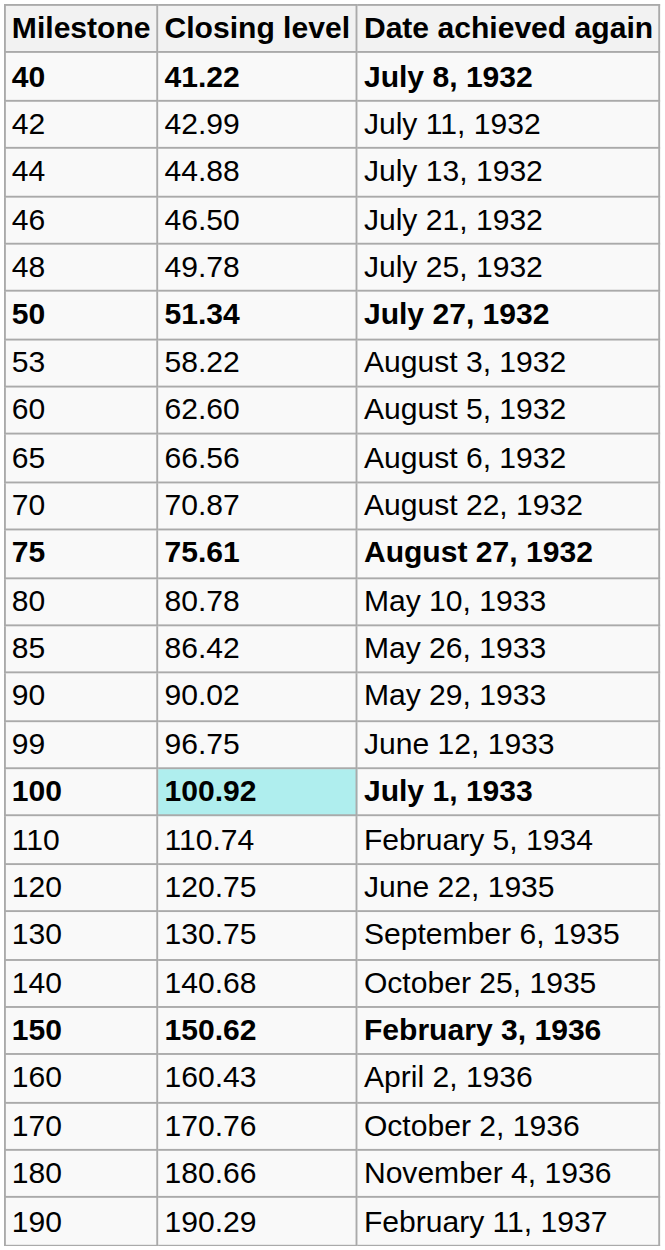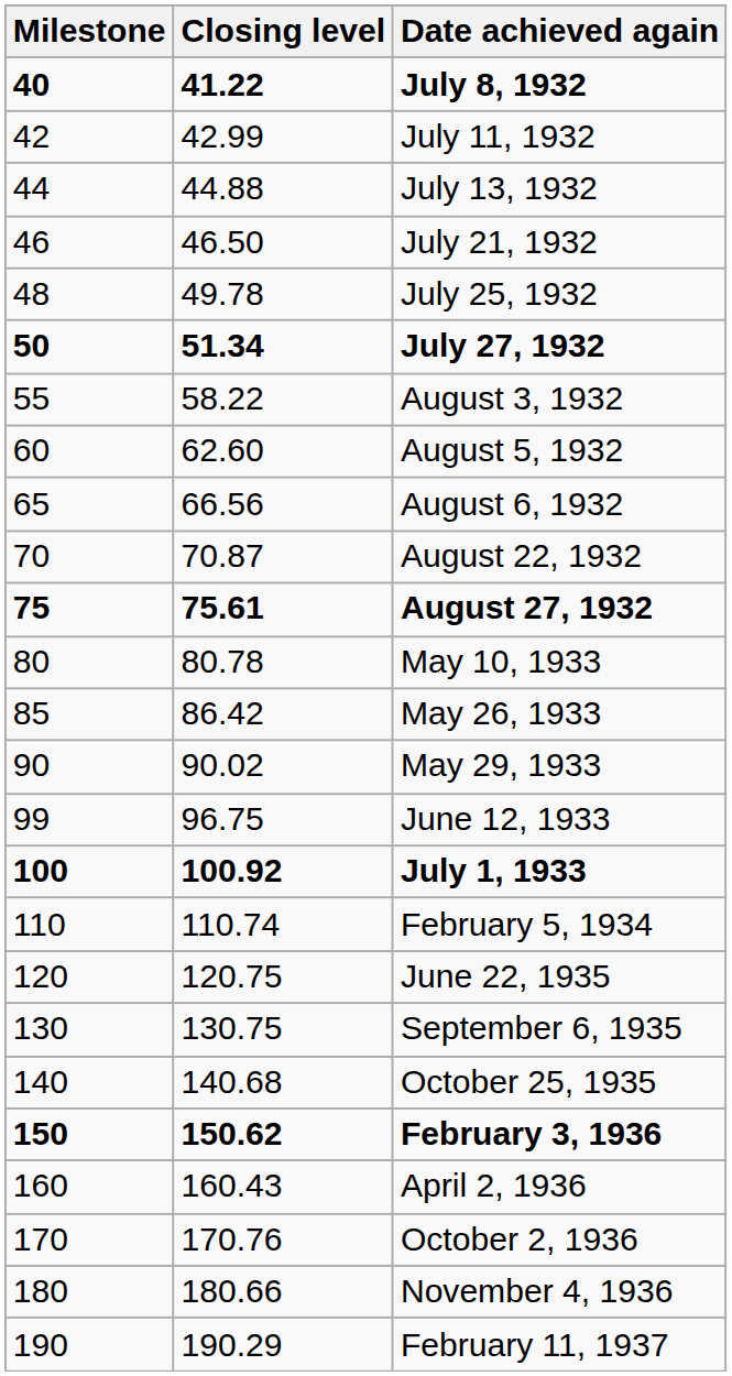 <table class="wikitable">
 <tr>
 <th>Milestone</th>
 <th>Closing level</th>
 <th>Date achieved again</th>
 </tr>
 <tr>
 <td><strong>40</strong></td>
 <td><strong>41.22</strong></td>
 <td><strong>July 8, 1932</strong></td>
 </tr>
 <tr>
 <td>42</td>
 <td>42.99</td>
 <td>July 11, 1932</td>
 </tr>
 <tr>
 <td>44</td>
 <td>44.88</td>
 <td>July 13, 1932</td>
 </tr>
 <tr>
 <td>46</td>
 <td>46.50</td>
 <td>July 21, 1932</td>
 </tr>
 <tr>
 <td>48</td>
 <td>49.78</td>
 <td>July 25, 1932</td>
 </tr>
 <tr>
 <td><strong>50</strong></td>
 <td><strong>51.34</strong></td>
 <td><strong>July 27, 1932</strong></td>
 </tr>
 <tr>
-<td>53</td>
+<td>55</td>
 <td>58.22</td>
 <td>August 3, 1932</td>
 </tr>
 <tr>
 <td>60</td>
 <td>62.60</td>
 <td>August 5, 1932</td>
 </tr>
 <tr>
 <td>65</td>
 <td>66.56</td>
 <td>August 6, 1932</td>
 </tr>
 <tr>
 <td>70</td>
 <td>70.87</td>
 <td>August 22, 1932</td>
 </tr>
 <tr>
 <td><strong>75</strong></td>
 <td><strong>75.61</strong></td>
 <td><strong>August 27, 1932</strong></td>
 </tr>
 <tr>
 <td>80</td>
 <td>80.78</td>
 <td>May 10, 1933</td>
 </tr>
 <tr>
 <td>85</td>
 <td>86.42</td>
 <td>May 26, 1933</td>
 </tr>
 <tr>
 <td>90</td>
 <td>90.02</td>
 <td>May 29, 1933</td>
 </tr>
 <tr>
 <td>99</td>
 <td>96.75</td>
 <td>June 12, 1933</td>
 </tr>
 <tr>
 <td><strong>100</strong></td>
-<td style="background: paleturquoise;"><strong>100.92</strong></td>
+<td><strong>100.92</strong></td>
 <td><strong>July 1, 1933</strong></td>
 </tr>
 <tr>
 <td>110</td>
 <td>110.74</td>
 <td>February 5, 1934</td>
 </tr>
 <tr>
 <td>120</td>
 <td>120.75</td>
 <td>June 22, 1935</td>
 </tr>
 <tr>
 <td>130</td>
 <td>130.75</td>
 <td>September 6, 1935</td>
 </tr>
 <tr>
 <td>140</td>
 <td>140.68</td>
 <td>October 25, 1935</td>
 </tr>
 <tr>
 <td><strong>150</strong></td>
 <td><strong>150.62</strong></td>
 <td><strong>February 3, 1936</strong></td>
 </tr>
 <tr>
 <td>160</td>
 <td>160.43</td>
 <td>April 2, 1936</td>
 </tr>
 <tr>
 <td>170</td>
 <td>170.76</td>
 <td>October 2, 1936</td>
 </tr>
 <tr>
 <td>180</td>
 <td>180.66</td>
 <td>November 4, 1936</td>
 </tr>
 <tr>
 <td>190</td>
 <td>190.29</td>
 <td>February 11, 1937</td>
 </tr>
 </table>
